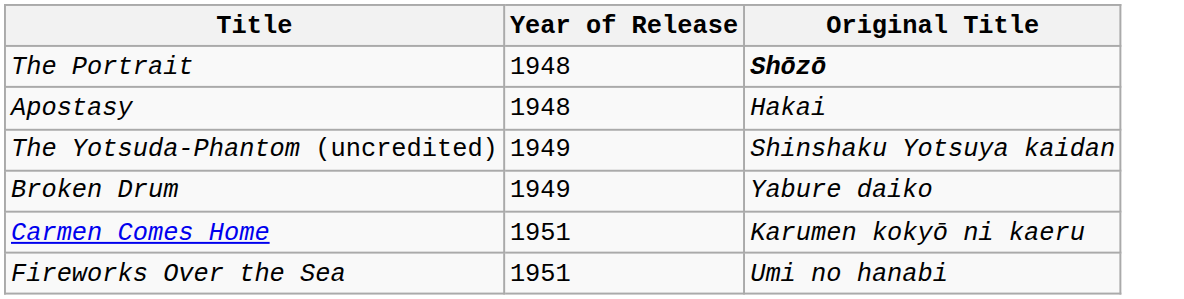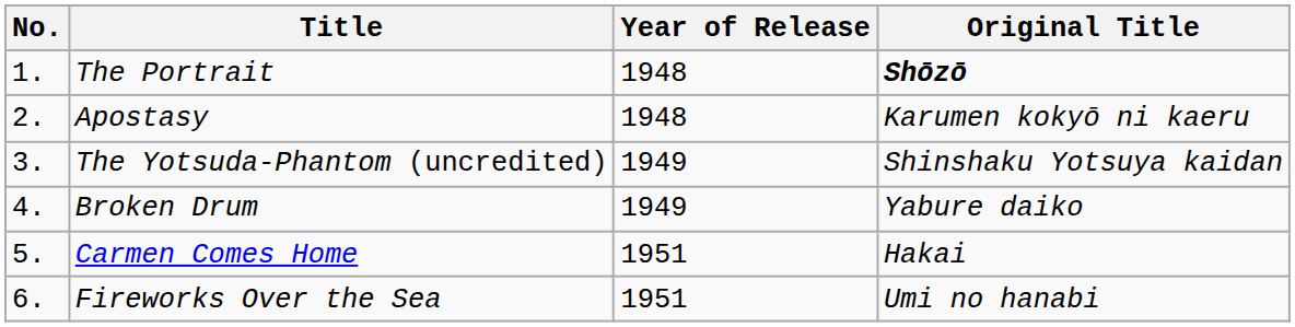 <table class="wikitable">
 <tr>
+<th>No.</th>
 <th>Title</th>
 <th>Year of Release</th>
 <th>Original Title</th>
 </tr>
 <tr>
+<td>1.</td>
 <td><em>The Portrait</em></td>
 <td>1948</td>
 <td><strong><em>Shōzō</em></strong></td>
 </tr>
 <tr>
+<td>2.</td>
 <td><em>Apostasy</em></td>
 <td>1948</td>
-<td><em>Hakai</em></td>
+<td><em>Karumen kokyō ni kaeru</em></td>
 </tr>
 <tr>
+<td>3.</td>
 <td><em>The Yotsuda-Phantom</em> (uncredited)</td>
 <td>1949</td>
 <td><em>Shinshaku Yotsuya kaidan</em></td>
 </tr>
 <tr>
+<td>4.</td>
 <td><em>Broken Drum</em></td>
 <td>1949</td>
 <td><em>Yabure daiko</em></td>
 </tr>
 <tr>
+<td>5.</td>
 <td><em><a href='#'>Carmen Comes Home</a></em></td>
 <td>1951</td>
-<td><em>Karumen kokyō ni kaeru</em></td>
+<td><em>Hakai</em></td>
 </tr>
 <tr>
+<td>6.</td>
 <td><em>Fireworks Over the Sea</em></td>
 <td>1951</td>
 <td><em>Umi no hanabi</em></td>
 </tr>
 </table>
